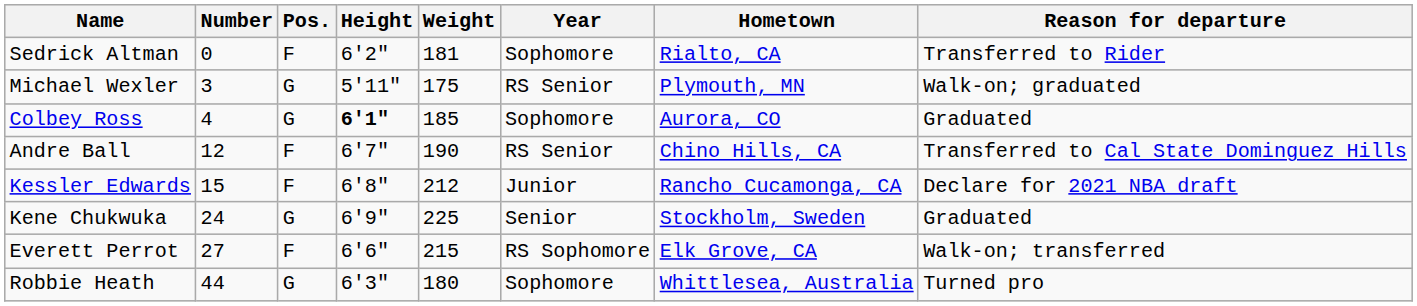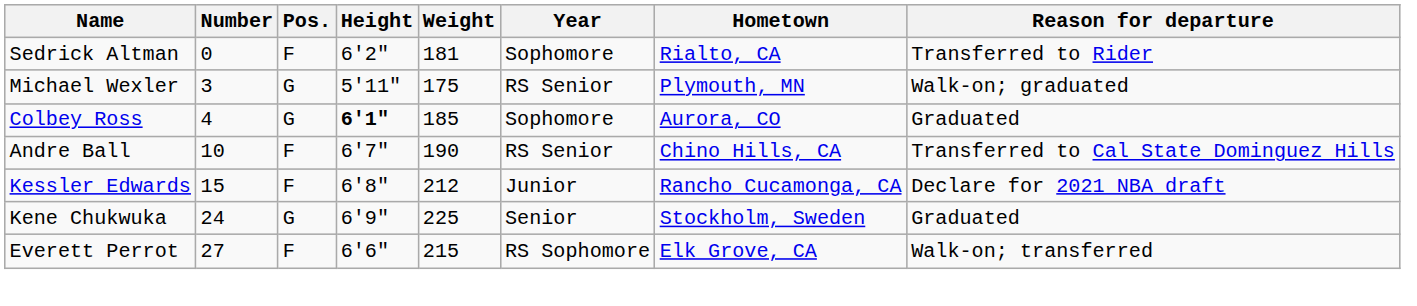 <table class="wikitable sortable" border="1">
 <tr>
 <th>Name</th>
 <th>Number</th>
 <th>Pos.</th>
 <th>Height</th>
 <th>Weight</th>
 <th>Year</th>
 <th>Hometown</th>
 <th class="unsortable">Reason for departure</th>
 </tr>
 <tr>
 <td>Sedrick Altman</td>
 <td>0</td>
 <td>F</td>
 <td>6'2"</td>
 <td>181</td>
 <td>Sophomore</td>
 <td><a href='#'>Rialto, CA</a></td>
 <td>Transferred to <a href='#'>Rider</a></td>
 </tr>
 <tr>
 <td>Michael Wexler</td>
 <td>3</td>
 <td>G</td>
 <td>5'11"</td>
 <td>175</td>
 <td>RS Senior</td>
 <td><a href='#'>Plymouth, MN</a></td>
 <td>Walk-on; graduated</td>
 </tr>
 <tr>
 <td><a href='#'>Colbey Ross</a></td>
 <td>4</td>
 <td>G</td>
 <td><strong>6'1"</strong></td>
 <td>185</td>
 <td>Sophomore</td>
 <td><a href='#'>Aurora, CO</a></td>
 <td>Graduated</td>
 </tr>
 <tr>
 <td>Andre Ball</td>
-<td>12</td>
+<td>10</td>
 <td>F</td>
 <td>6'7"</td>
 <td>190</td>
 <td>RS Senior</td>
 <td><a href='#'>Chino Hills, CA</a></td>
 <td>Transferred to <a href='#'>Cal State Dominguez Hills</a></td>
 </tr>
 <tr>
 <td><a href='#'>Kessler Edwards</a></td>
 <td>15</td>
 <td>F</td>
 <td>6'8"</td>
 <td>212</td>
 <td>Junior</td>
 <td><a href='#'>Rancho Cucamonga, CA</a></td>
 <td>Declare for <a href='#'>2021 NBA draft</a></td>
 </tr>
 <tr>
 <td>Kene Chukwuka</td>
 <td>24</td>
 <td>G</td>
 <td>6'9"</td>
 <td>225</td>
 <td>Senior</td>
 <td><a href='#'>Stockholm, Sweden</a></td>
 <td>Graduated</td>
 </tr>
 <tr>
 <td>Everett Perrot</td>
 <td>27</td>
 <td>F</td>
 <td>6'6"</td>
 <td>215</td>
 <td>RS Sophomore</td>
 <td><a href='#'>Elk Grove, CA</a></td>
 <td>Walk-on; transferred</td>
 </tr>
-<tr>
-<td>Robbie Heath</td>
-<td>44</td>
-<td>G</td>
-<td>6'3"</td>
-<td>180</td>
-<td>Sophomore</td>
-<td><a href='#'>Whittlesea, Australia</a></td>
-<td>Turned pro</td>
-</tr>
 </table>
